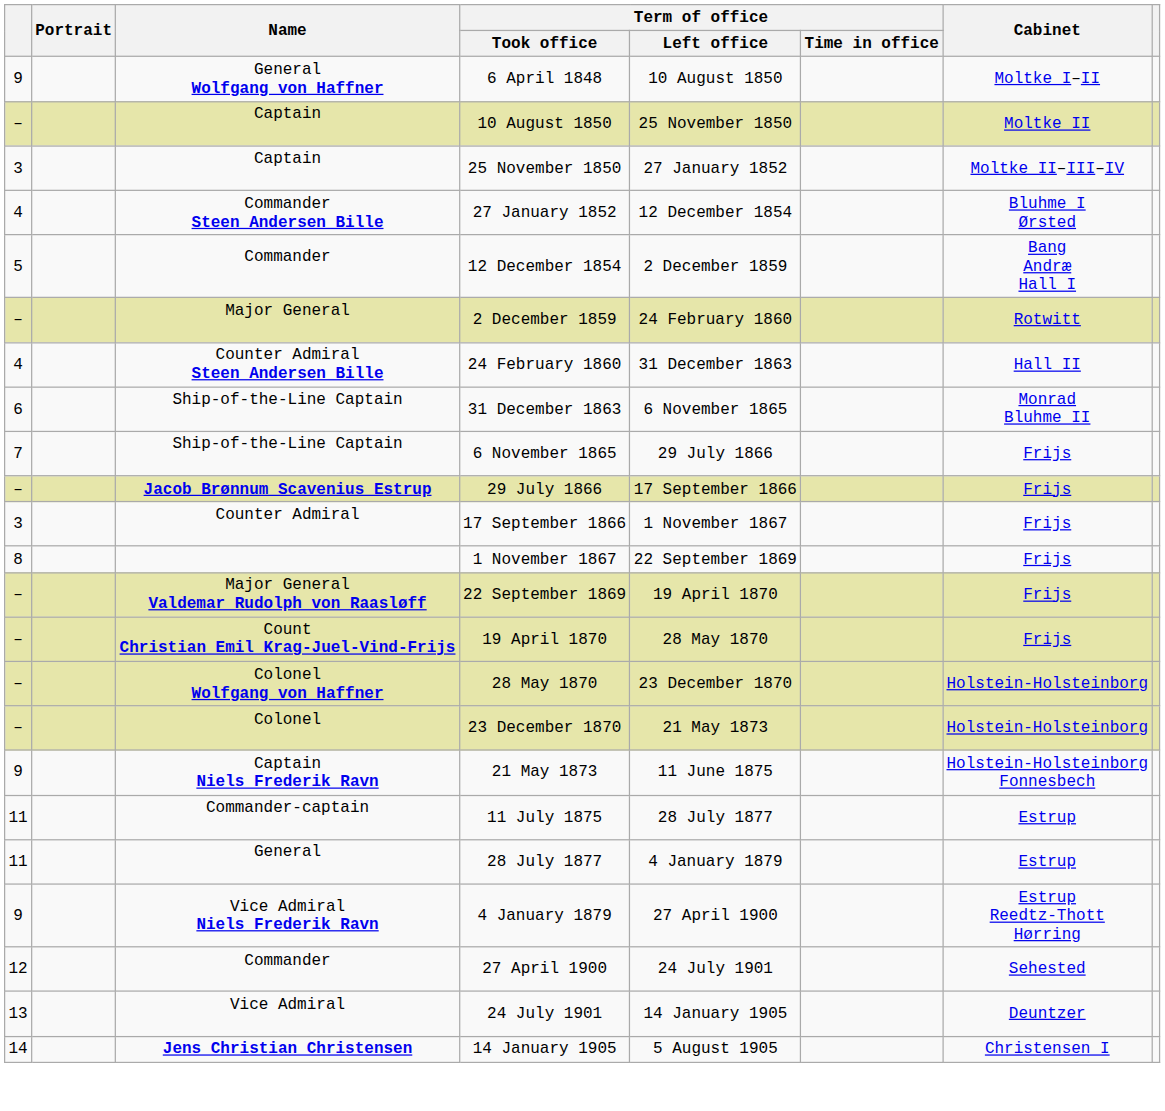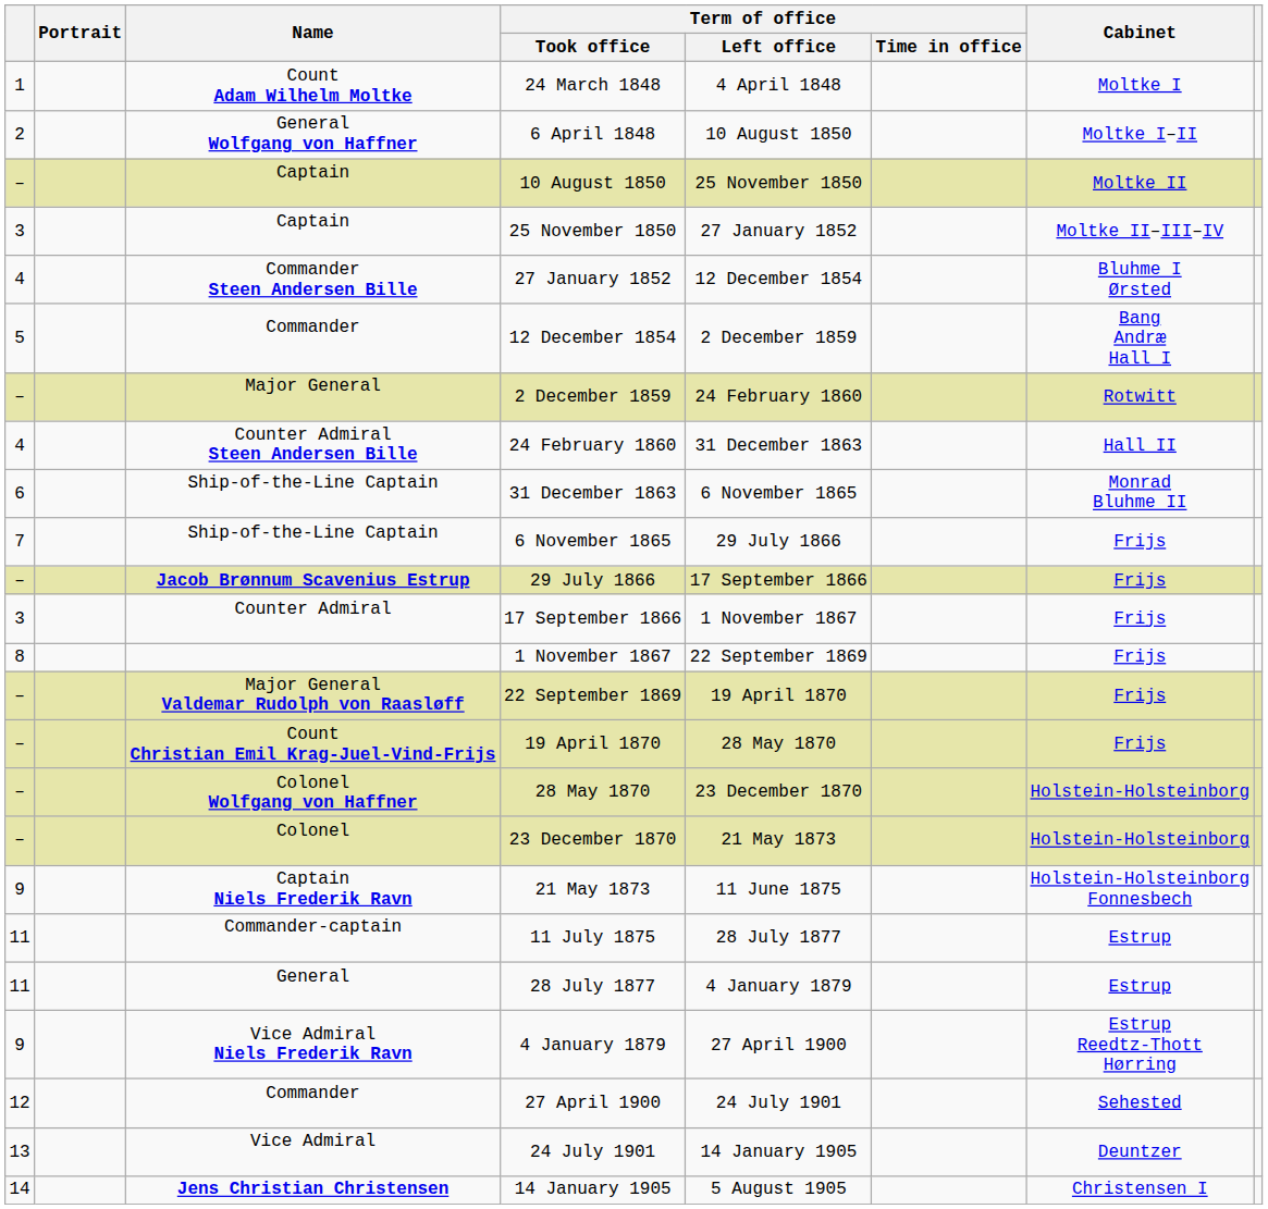 <table class="wikitable" style="text-align:center">
 <tr>
 <th rowspan=2></th>
 <th rowspan=2>Portrait</th>
 <th rowspan=2>Name<br></th>
 <th colspan=3>Term of office</th>
 <th rowspan=2>Cabinet</th>
 <th rowspan=2></th>
 </tr>
 <tr>
 <th>Took office</th>
 <th>Left office</th>
 <th>Time in office</th>
 </tr>
 <tr>
-<td>9</td>
+<td>1</td>
+<td></td>
+<td>Count<br><strong><a href='#'>Adam Wilhelm Moltke</a></strong><br></td>
+<td>24 March 1848</td>
+<td>4 April 1848</td>
+<td></td>
+<td><a href='#'>Moltke I</a></td>
+<td></td>
+</tr>
+<tr>
+<td>2</td>
 <td></td>
 <td>General<br><strong><a href='#'>Wolfgang von Haffner</a></strong><br></td>
 <td>6 April 1848</td>
 <td>10 August 1850</td>
 <td></td>
 <td><a href='#'>Moltke I</a>–<a href='#'>II</a></td>
 <td><br></td>
 </tr>
 <tr style="background:#e6e6aa;">
 <td>–</td>
 <td></td>
 <td>Captain<br><strong></strong><br></td>
 <td>10 August 1850</td>
 <td>25 November 1850</td>
 <td></td>
 <td><a href='#'>Moltke II</a></td>
 <td></td>
 </tr>
 <tr>
 <td>3</td>
 <td></td>
 <td>Captain<br><strong></strong><br></td>
 <td>25 November 1850</td>
 <td>27 January 1852</td>
 <td></td>
 <td><a href='#'>Moltke II</a>–<a href='#'>III</a>–<a href='#'>IV</a></td>
 <td><br></td>
 </tr>
 <tr>
 <td>4</td>
 <td></td>
 <td>Commander<br><strong><a href='#'>Steen Andersen Bille</a></strong><br></td>
 <td>27 January 1852</td>
 <td>12 December 1854</td>
 <td></td>
 <td><a href='#'>Bluhme I</a><br><a href='#'>Ørsted</a></td>
 <td><br></td>
 </tr>
 <tr>
 <td>5</td>
 <td></td>
 <td>Commander<br><strong></strong><br></td>
 <td>12 December 1854</td>
 <td>2 December 1859</td>
 <td></td>
 <td><a href='#'>Bang</a><br><a href='#'>Andræ</a><br><a href='#'>Hall I</a></td>
 <td><br></td>
 </tr>
 <tr style="background:#e6e6aa;">
 <td>–</td>
 <td></td>
 <td>Major General<br><strong></strong><br></td>
 <td>2 December 1859</td>
 <td>24 February 1860</td>
 <td></td>
 <td><a href='#'>Rotwitt</a></td>
 <td></td>
 </tr>
 <tr>
 <td>4</td>
 <td></td>
 <td>Counter Admiral<br><strong><a href='#'>Steen Andersen Bille</a></strong><br></td>
 <td>24 February 1860</td>
 <td>31 December 1863</td>
 <td></td>
 <td><a href='#'>Hall II</a></td>
 <td></td>
 </tr>
 <tr>
 <td>6</td>
 <td></td>
 <td>Ship-of-the-Line Captain<br><strong></strong><br></td>
 <td>31 December 1863</td>
 <td>6 November 1865</td>
 <td></td>
 <td><a href='#'>Monrad</a><br><a href='#'>Bluhme II</a></td>
 <td><br></td>
 </tr>
 <tr>
 <td>7</td>
 <td></td>
 <td>Ship-of-the-Line Captain<br><strong></strong><br></td>
 <td>6 November 1865</td>
 <td>29 July 1866</td>
 <td></td>
 <td><a href='#'>Frijs</a></td>
 <td></td>
 </tr>
 <tr style="background:#e6e6aa;">
 <td>–</td>
 <td></td>
 <td><strong><a href='#'>Jacob Brønnum Scavenius Estrup</a></strong><br></td>
 <td>29 July 1866</td>
 <td>17 September 1866</td>
 <td></td>
 <td><a href='#'>Frijs</a></td>
 <td></td>
 </tr>
 <tr>
 <td>3</td>
 <td></td>
 <td>Counter Admiral<br><strong></strong><br></td>
 <td>17 September 1866</td>
 <td>1 November 1867</td>
 <td></td>
 <td><a href='#'>Frijs</a></td>
 <td></td>
 </tr>
 <tr>
 <td>8</td>
 <td></td>
 <td><strong></strong><br></td>
 <td>1 November 1867</td>
 <td>22 September 1869</td>
 <td></td>
 <td><a href='#'>Frijs</a></td>
 <td></td>
 </tr>
 <tr style="background:#e6e6aa;">
 <td>–</td>
 <td></td>
 <td>Major General<br><strong><a href='#'>Valdemar Rudolph von Raasløff</a></strong><br></td>
 <td>22 September 1869</td>
 <td>19 April 1870</td>
 <td></td>
 <td><a href='#'>Frijs</a></td>
 <td></td>
 </tr>
 <tr style="background:#e6e6aa;">
 <td>–</td>
 <td></td>
 <td>Count<br><strong><a href='#'>Christian Emil Krag-Juel-Vind-Frijs</a></strong><br></td>
 <td>19 April 1870</td>
 <td>28 May 1870</td>
 <td></td>
 <td><a href='#'>Frijs</a></td>
 <td></td>
 </tr>
 <tr style="background:#e6e6aa;">
 <td>–</td>
 <td></td>
 <td>Colonel<br><strong><a href='#'>Wolfgang von Haffner</a></strong><br></td>
 <td>28 May 1870</td>
 <td>23 December 1870</td>
 <td></td>
 <td><a href='#'>Holstein-Holsteinborg</a></td>
 <td></td>
 </tr>
 <tr style="background:#e6e6aa;">
 <td>–</td>
 <td></td>
 <td>Colonel<br><strong></strong><br></td>
 <td>23 December 1870</td>
 <td>21 May 1873</td>
 <td></td>
 <td><a href='#'>Holstein-Holsteinborg</a></td>
 <td></td>
 </tr>
 <tr>
 <td>9</td>
 <td></td>
 <td>Captain<br><strong><a href='#'>Niels Frederik Ravn</a></strong><br></td>
 <td>21 May 1873</td>
 <td>11 June 1875</td>
 <td></td>
 <td><a href='#'>Holstein-Holsteinborg</a><br><a href='#'>Fonnesbech</a></td>
 <td><br></td>
 </tr>
 <tr>
 <td>11</td>
 <td></td>
 <td>Commander-captain<br><strong></strong><br></td>
 <td>11 July 1875</td>
 <td>28 July 1877</td>
 <td></td>
 <td><a href='#'>Estrup</a></td>
 <td></td>
 </tr>
 <tr>
 <td>11</td>
 <td></td>
 <td>General<br><strong></strong><br></td>
 <td>28 July 1877</td>
 <td>4 January 1879</td>
 <td></td>
 <td><a href='#'>Estrup</a></td>
 <td></td>
 </tr>
 <tr>
 <td>9</td>
 <td></td>
 <td>Vice Admiral<br><strong><a href='#'>Niels Frederik Ravn</a></strong><br></td>
 <td>4 January 1879</td>
 <td>27 April 1900</td>
 <td></td>
 <td><a href='#'>Estrup</a><br><a href='#'>Reedtz-Thott</a><br><a href='#'>Hørring</a></td>
 <td><br></td>
 </tr>
 <tr>
 <td>12</td>
 <td></td>
 <td>Commander<br><strong></strong><br></td>
 <td>27 April 1900</td>
 <td>24 July 1901</td>
 <td></td>
 <td><a href='#'>Sehested</a></td>
 <td></td>
 </tr>
 <tr>
 <td>13</td>
 <td></td>
 <td>Vice Admiral<br><strong></strong><br></td>
 <td>24 July 1901</td>
 <td>14 January 1905</td>
 <td></td>
 <td><a href='#'>Deuntzer</a></td>
 <td></td>
 </tr>
 <tr>
 <td>14</td>
 <td></td>
 <td><strong><a href='#'>Jens Christian Christensen</a></strong><br></td>
 <td>14 January 1905</td>
 <td>5 August 1905</td>
 <td></td>
 <td><a href='#'>Christensen I</a></td>
 <td></td>
 </tr>
 </table>
